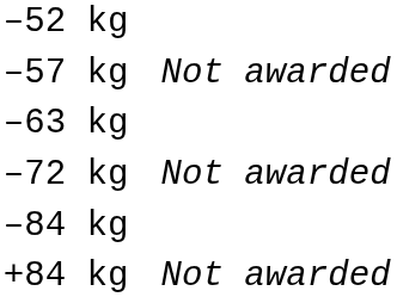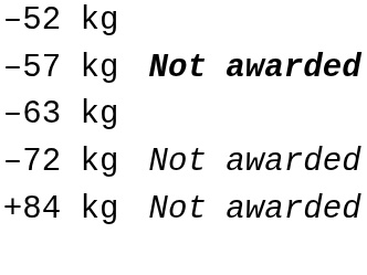 <table>
 <tr>
 <td>–52 kg</td>
 <td></td>
 <td></td>
 <td></td>
 </tr>
 <tr>
 <td>–57 kg</td>
 <td></td>
 <td></td>
-<td><em>Not awarded</em></td>
+<td><strong><em>Not awarded</em></strong></td>
 </tr>
 <tr>
 <td>–63 kg</td>
 <td></td>
 <td></td>
 <td></td>
 </tr>
 <tr>
 <td>–72 kg</td>
 <td></td>
 <td></td>
 <td><em>Not awarded</em></td>
 </tr>
 <tr>
-<td>–84 kg</td>
-<td></td>
-<td></td>
-<td></td>
-</tr>
-<tr>
 <td>+84 kg</td>
 <td></td>
 <td></td>
 <td><em>Not awarded</em></td>
 </tr>
 </table>
